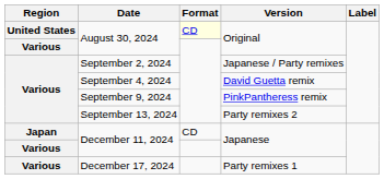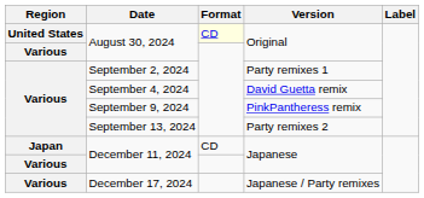 <table class="wikitable plainrowheaders">
 <tr>
 <th scope="col">Region</th>
 <th scope="col">Date</th>
 <th scope="col">Format</th>
 <th scope="col">Version</th>
 <th scope="col">Label</th>
 </tr>
 <tr>
 <th scope="row">United States</th>
 <td rowspan="2">August 30, 2024</td>
 <td style="background: lightyellow;"><a href='#'>CD</a></td>
 <td rowspan="2">Original</td>
 <td rowspan="6"></td>
 </tr>
 <tr>
 <th scope="row">Various</th>
 <td rowspan="5"></td>
 </tr>
 <tr>
 <th scope="row" rowspan="4">Various</th>
 <td>September 2, 2024</td>
-<td>Japanese / Party remixes</td>
+<td>Party remixes 1</td>
 </tr>
 <tr>
 <td>September 4, 2024</td>
 <td><a href='#'>David Guetta</a> remix</td>
 </tr>
 <tr>
 <td>September 9, 2024</td>
 <td><a href='#'>PinkPantheress</a> remix</td>
 </tr>
 <tr>
 <td>September 13, 2024</td>
 <td>Party remixes 2</td>
 </tr>
 <tr>
 <th scope="row">Japan</th>
 <td rowspan="2">December 11, 2024</td>
 <td>CD</td>
 <td rowspan="2">Japanese</td>
 <td rowspan="3"></td>
 </tr>
 <tr>
 <th scope="row">Various</th>
 <td></td>
 </tr>
 <tr>
 <th scope="row">Various</th>
 <td>December 17, 2024</td>
 <td></td>
-<td>Party remixes 1</td>
+<td>Japanese / Party remixes</td>
 </tr>
 </table>
